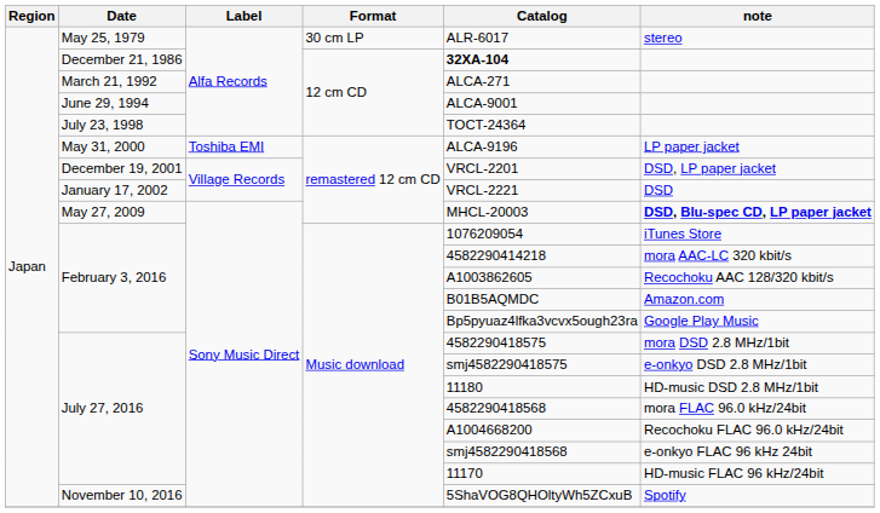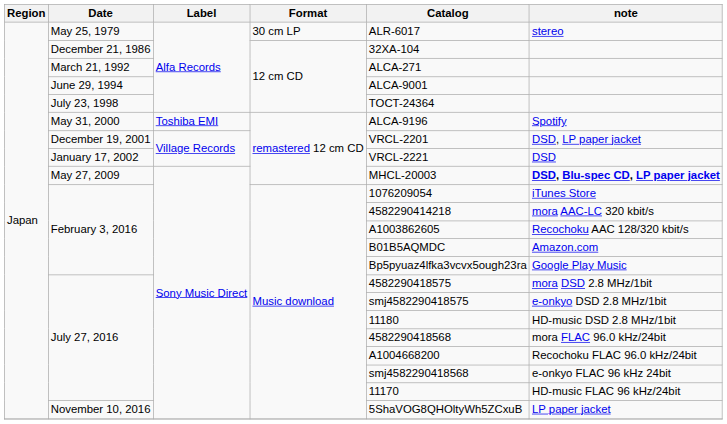 <table class="wikitable sortable">
 <tr>
 <th>Region</th>
 <th>Date</th>
 <th>Label</th>
 <th>Format</th>
 <th>Catalog</th>
 <th>note</th>
 </tr>
 <tr>
 <td rowspan="22">Japan</td>
 <td>May 25, 1979</td>
 <td rowspan="5"><a href='#'>Alfa Records</a></td>
 <td>30 cm LP</td>
 <td>ALR-6017</td>
 <td><a href='#'>stereo</a></td>
 </tr>
 <tr>
 <td>December 21, 1986</td>
 <td rowspan="4">12 cm CD</td>
-<td><strong>32XA-104</strong></td>
+<td>32XA-104</td>
 <td></td>
 </tr>
 <tr>
 <td>March 21, 1992</td>
 <td>ALCA-271</td>
 <td></td>
 </tr>
 <tr>
 <td>June 29, 1994</td>
 <td>ALCA-9001</td>
 <td></td>
 </tr>
 <tr>
 <td>July 23, 1998</td>
 <td>TOCT-24364</td>
 <td></td>
 </tr>
 <tr>
 <td>May 31, 2000</td>
 <td><a href='#'>Toshiba EMI</a></td>
 <td rowspan="4"><a href='#'>remastered</a> 12 cm CD</td>
 <td>ALCA-9196</td>
-<td><a href='#'>LP paper jacket</a></td>
+<td><a href='#'>Spotify</a></td>
 </tr>
 <tr>
 <td>December 19, 2001</td>
 <td rowspan="2"><a href='#'>Village Records</a></td>
 <td>VRCL-2201</td>
 <td><a href='#'>DSD</a>, <a href='#'>LP paper jacket</a></td>
 </tr>
 <tr>
 <td>January 17, 2002</td>
 <td>VRCL-2221</td>
 <td><a href='#'>DSD</a></td>
 </tr>
 <tr>
 <td>May 27, 2009</td>
 <td rowspan="14"><a href='#'>Sony Music Direct</a></td>
 <td>MHCL-20003</td>
 <td><strong><a href='#'>DSD</a>, <a href='#'>Blu-spec CD</a>, <a href='#'>LP paper jacket</a></strong></td>
 </tr>
 <tr>
 <td rowspan="5">February 3, 2016</td>
 <td rowspan="13"><a href='#'>Music download</a></td>
 <td>1076209054</td>
 <td><a href='#'>iTunes Store</a></td>
 </tr>
 <tr>
 <td>4582290414218</td>
 <td><a href='#'>mora</a> <a href='#'>AAC-LC</a> 320 kbit/s</td>
 </tr>
 <tr>
 <td>A1003862605</td>
 <td><a href='#'>Recochoku</a> AAC 128/320 kbit/s</td>
 </tr>
 <tr>
 <td>B01B5AQMDC</td>
 <td><a href='#'>Amazon.com</a></td>
 </tr>
 <tr>
 <td>Bp5pyuaz4lfka3vcvx5ough23ra</td>
 <td><a href='#'>Google Play Music</a></td>
 </tr>
 <tr>
 <td rowspan="7">July 27, 2016</td>
 <td>4582290418575</td>
 <td><a href='#'>mora</a> <a href='#'>DSD</a> 2.8 MHz/1bit</td>
 </tr>
 <tr>
 <td>smj4582290418575</td>
 <td><a href='#'>e-onkyo</a>  DSD 2.8 MHz/1bit</td>
 </tr>
 <tr>
 <td>11180</td>
 <td>HD-music DSD 2.8 MHz/1bit</td>
 </tr>
 <tr>
 <td>4582290418568</td>
 <td>mora <a href='#'>FLAC</a> 96.0 kHz/24bit</td>
 </tr>
 <tr>
 <td>A1004668200</td>
 <td>Recochoku FLAC 96.0 kHz/24bit</td>
 </tr>
 <tr>
 <td>smj4582290418568</td>
 <td>e-onkyo FLAC 96 kHz 24bit</td>
 </tr>
 <tr>
 <td>11170</td>
 <td>HD-music FLAC 96 kHz/24bit</td>
 </tr>
 <tr>
 <td>November 10, 2016</td>
 <td>5ShaVOG8QHOltyWh5ZCxuB</td>
-<td><a href='#'>Spotify</a></td>
+<td><a href='#'>LP paper jacket</a></td>
 </tr>
 <tr>
 </tr>
 </table>
